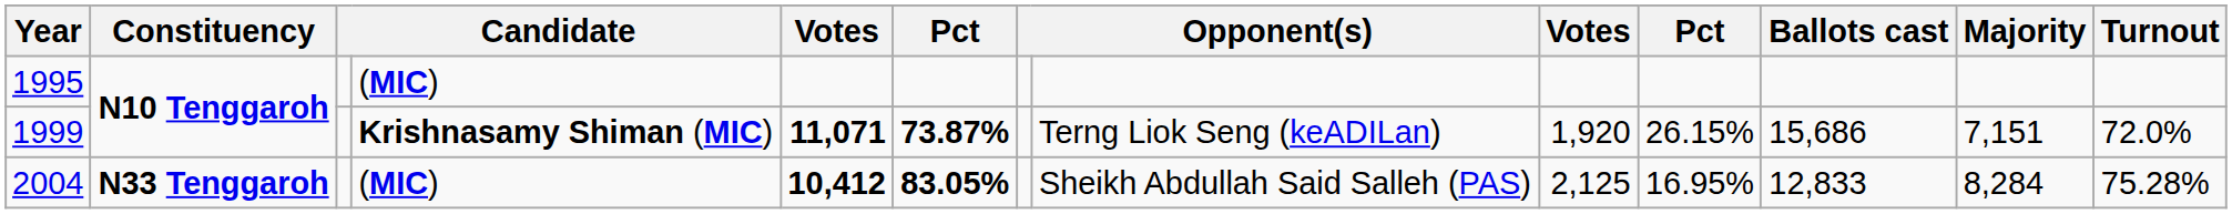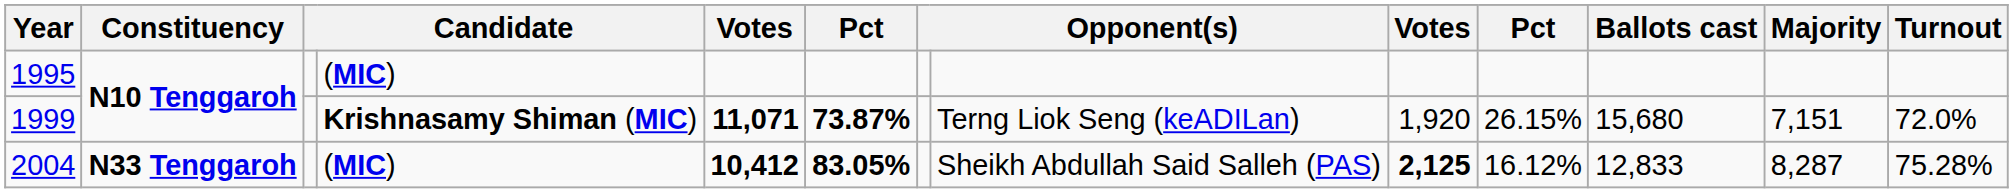 <table class="wikitable" style="margin:0.5em ; font-size:95%">
 <tr>
 <th>Year</th>
 <th>Constituency</th>
 <th colspan=2>Candidate</th>
 <th>Votes</th>
 <th>Pct</th>
 <th colspan=2>Opponent(s)</th>
 <th>Votes</th>
 <th>Pct</th>
 <th>Ballots cast</th>
 <th>Majority</th>
 <th>Turnout</th>
 </tr>
 <tr>
 <td><a href='#'>1995</a></td>
 <td rowspan=2><strong>N10 <a href='#'>Tenggaroh</a></strong></td>
 <td></td>
 <td> (<a href='#'><strong>MIC</strong></a>)</td>
 <td align=right></td>
 <td></td>
 <td></td>
 <td></td>
 <td align=right></td>
 <td></td>
 <td></td>
 <td></td>
 <td></td>
 </tr>
 <tr>
 <td><a href='#'>1999</a></td>
 <td></td>
 <td><strong>Krishnasamy Shiman</strong> (<a href='#'><strong>MIC</strong></a>)</td>
 <td align=right><strong>11,071</strong></td>
 <td><strong>73.87%</strong></td>
 <td></td>
 <td>Terng Liok Seng (<a href='#'>keADILan</a>)</td>
 <td align=right>1,920</td>
 <td>26.15%</td>
-<td>15,686</td>
+<td>15,680</td>
 <td>7,151</td>
 <td>72.0%</td>
 </tr>
 <tr>
 <td><a href='#'>2004</a></td>
 <td><strong>N33 <a href='#'>Tenggaroh</a></strong></td>
 <td></td>
 <td> (<a href='#'><strong>MIC</strong></a>)</td>
 <td align=right><strong>10,412</strong></td>
 <td><strong>83.05%</strong></td>
 <td></td>
 <td>Sheikh Abdullah Said Salleh (<a href='#'>PAS</a>)</td>
-<td align=right>2,125</td>
-<td>16.95%</td>
+<td align=right><strong>2,125</strong></td>
+<td>16.12%</td>
 <td>12,833</td>
-<td>8,284</td>
+<td>8,287</td>
 <td>75.28%</td>
 </tr>
 </table>
